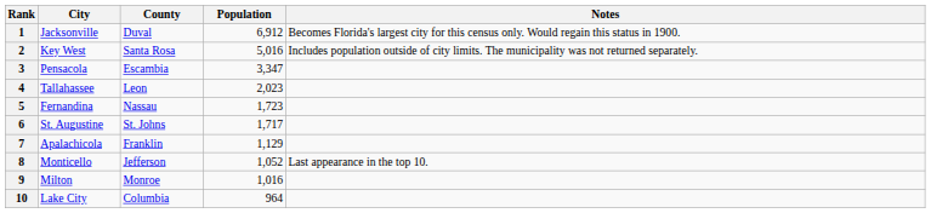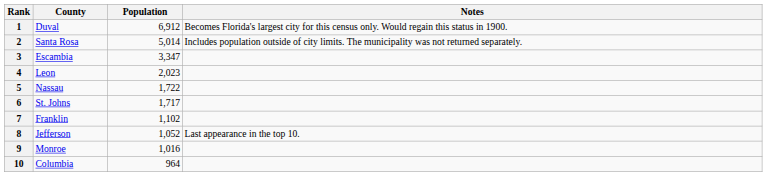 <table class="wikitable plainrowheaders" style="width:100%">
 <tr>
 <th scope="col" style="width:3%;">Rank</th>
-<th scope="col" style="width:9%;">City</th>
 <th scope="col" style="width:9%;">County</th>
 <th scope="col" style="width:9%;">Population</th>
 <th scope="col" style="width:70%;">Notes</th>
 </tr>
 <tr>
 <th scope="row">1</th>
-<td><a href='#'>Jacksonville</a></td>
 <td><a href='#'>Duval</a></td>
 <td align="right">6,912</td>
 <td>Becomes Florida's largest city for this census only. Would regain this status in 1900.</td>
 </tr>
 <tr>
 <th scope="row">2</th>
-<td><a href='#'>Key West</a></td>
 <td><a href='#'>Santa Rosa</a></td>
-<td align="right">5,016</td>
+<td align="right">5,014</td>
 <td>Includes population outside of city limits. The municipality was not returned separately.</td>
 </tr>
 <tr>
 <th scope="row">3</th>
-<td><a href='#'>Pensacola</a></td>
 <td><a href='#'>Escambia</a></td>
 <td align="right">3,347</td>
 <td></td>
 </tr>
 <tr>
 <th scope="row">4</th>
-<td><a href='#'>Tallahassee</a></td>
 <td><a href='#'>Leon</a></td>
 <td align="right">2,023</td>
 <td></td>
 </tr>
 <tr>
 <th scope="row">5</th>
-<td><a href='#'>Fernandina</a></td>
 <td><a href='#'>Nassau</a></td>
-<td align="right">1,723</td>
+<td align="right">1,722</td>
 <td></td>
 </tr>
 <tr>
 <th scope="row">6</th>
-<td><a href='#'>St. Augustine</a></td>
 <td><a href='#'>St. Johns</a></td>
 <td align="right">1,717</td>
 <td></td>
 </tr>
 <tr>
 <th scope="row">7</th>
-<td><a href='#'>Apalachicola</a></td>
 <td><a href='#'>Franklin</a></td>
-<td align="right">1,129</td>
+<td align="right">1,102</td>
 <td></td>
 </tr>
 <tr>
 <th scope="row">8</th>
-<td><a href='#'>Monticello</a></td>
 <td><a href='#'>Jefferson</a></td>
 <td align="right">1,052</td>
 <td>Last appearance in the top 10.</td>
 </tr>
 <tr>
 <th scope="row">9</th>
-<td><a href='#'>Milton</a></td>
 <td><a href='#'>Monroe</a></td>
 <td align="right">1,016</td>
 <td></td>
 </tr>
 <tr>
 <th scope="row">10</th>
-<td><a href='#'>Lake City</a></td>
 <td><a href='#'>Columbia</a></td>
 <td align="right">964</td>
 <td></td>
 </tr>
 </table>
